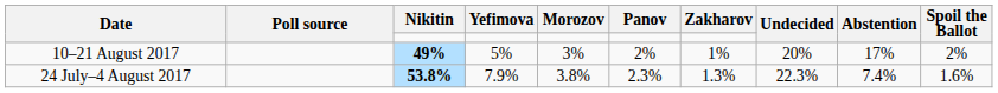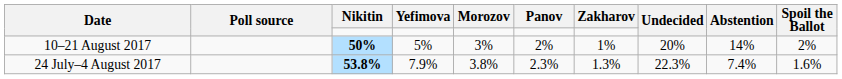 <table class=wikitable style="font-size:95%; line-height:14px; text-align:center">
 <tr>
 <th style=width:200px; rowspan=2>Date</th>
 <th style=width:150px; rowspan=2>Poll source</th>
 <th style=width:60px>Nikitin</th>
 <th style=width:60px>Yefimova</th>
 <th style=width:60px>Morozov</th>
 <th style=width:60px>Panov</th>
 <th style=width:60px>Zakharov</th>
 <th style="width:60px;" rowspan=2>Undecided</th>
 <th style="width:60px;" rowspan=2>Abstention</th>
 <th style="width:60px;" rowspan=2>Spoil the Ballot</th>
 </tr>
 <tr>
 <td bgcolor=></td>
 <td bgcolor=></td>
 <td bgcolor=></td>
 <td bgcolor=></td>
 <td bgcolor=></td>
 </tr>
 <tr>
 <td>10–21 August 2017</td>
 <td></td>
-<td style="background:#B3E0FF"><strong>49%</strong></td>
+<td style="background:#B3E0FF"><strong>50%</strong></td>
 <td>5%</td>
 <td>3%</td>
 <td>2%</td>
 <td>1%</td>
 <td>20%</td>
-<td>17%</td>
+<td>14%</td>
 <td>2%</td>
 </tr>
 <tr>
 <td>24 July–4 August 2017</td>
 <td></td>
 <td style="background:#B3E0FF"><strong>53.8%</strong></td>
 <td>7.9%</td>
 <td>3.8%</td>
 <td>2.3%</td>
 <td>1.3%</td>
 <td>22.3%</td>
 <td>7.4%</td>
 <td>1.6%</td>
 </tr>
 </table>
